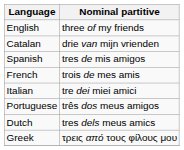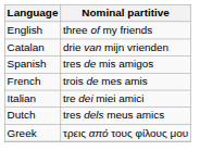 <table class="wikitable">
 <tr>
 <th>Language</th>
 <th>Nominal partitive</th>
 </tr>
 <tr>
 <td>English</td>
 <td>three <em>of</em> my friends</td>
 </tr>
 <tr>
 <td>Catalan</td>
 <td>drie <em>van</em> mijn vrienden</td>
 </tr>
 <tr>
 <td>Spanish</td>
 <td>tres <em>de</em> mis amigos</td>
 </tr>
 <tr>
 <td>French</td>
 <td>trois <em>de</em> mes amis</td>
 </tr>
 <tr>
 <td>Italian</td>
 <td>tre <em>dei</em> miei amici</td>
 </tr>
 <tr>
-<td>Portuguese</td>
-<td>três <em>dos</em> meus amigos</td>
-</tr>
-<tr>
 <td>Dutch</td>
 <td>tres <em>dels</em> meus amics</td>
 </tr>
 <tr>
 <td>Greek</td>
 <td>τρεις <em>από</em> τους φίλους μου</td>
 </tr>
 <tr>
 </tr>
 </table>
